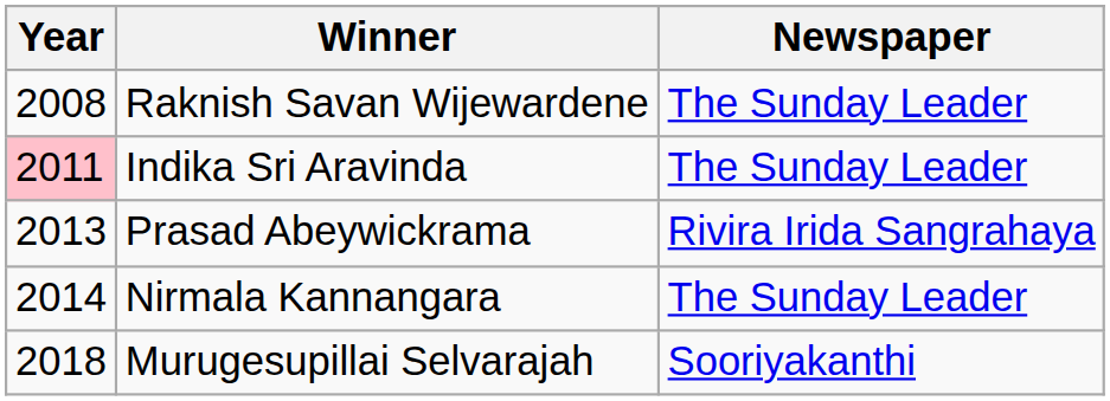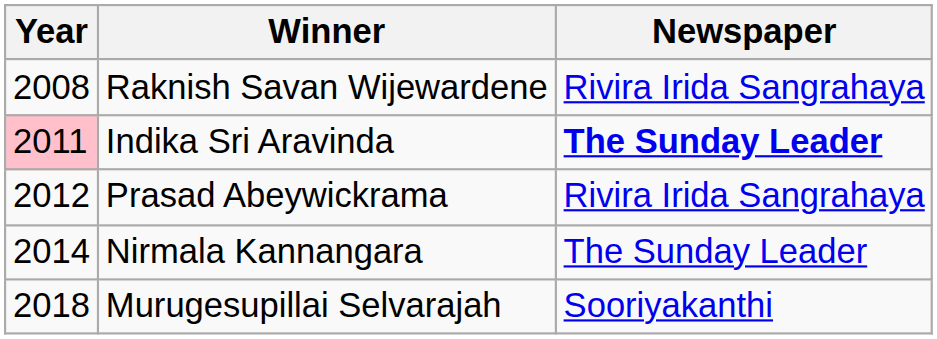 <table class="wikitable sortable mw-collapsible mw-collapsed">
 <tr>
 <th>Year</th>
 <th>Winner</th>
 <th>Newspaper</th>
 </tr>
 <tr>
 <td>2008</td>
 <td>Raknish Savan Wijewardene</td>
-<td><a href='#'>The Sunday Leader</a></td>
+<td><a href='#'>Rivira Irida Sangrahaya</a></td>
 </tr>
 <tr>
 <td style="background: pink;">2011</td>
 <td>Indika Sri Aravinda</td>
-<td><a href='#'>The Sunday Leader</a></td>
+<td><strong><a href='#'>The Sunday Leader</a></strong></td>
 </tr>
 <tr>
-<td>2013</td>
+<td>2012</td>
 <td>Prasad Abeywickrama</td>
 <td><a href='#'>Rivira Irida Sangrahaya</a></td>
 </tr>
 <tr>
 <td>2014</td>
 <td>Nirmala Kannangara</td>
 <td><a href='#'>The Sunday Leader</a></td>
 </tr>
 <tr>
 <td>2018</td>
 <td>Murugesupillai Selvarajah</td>
 <td><a href='#'>Sooriyakanthi</a></td>
 </tr>
 </table>
